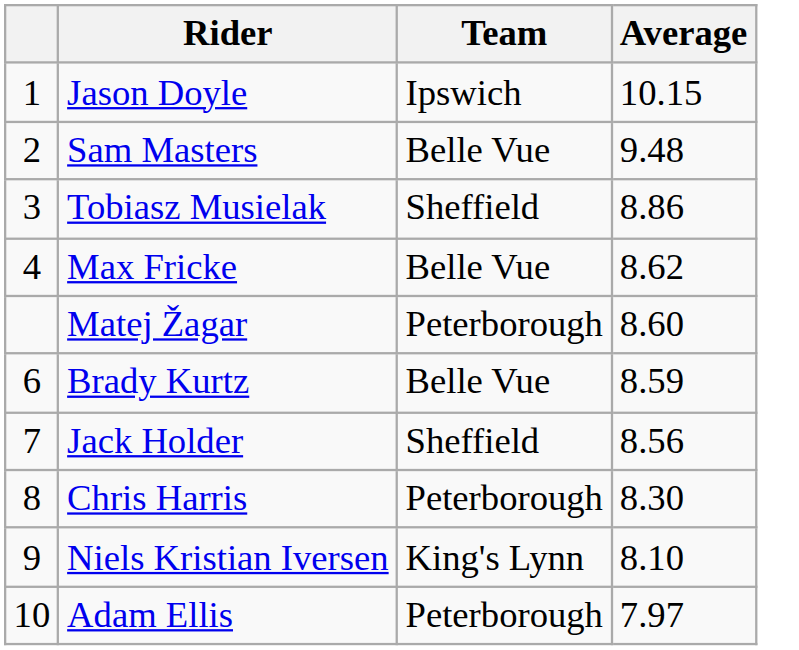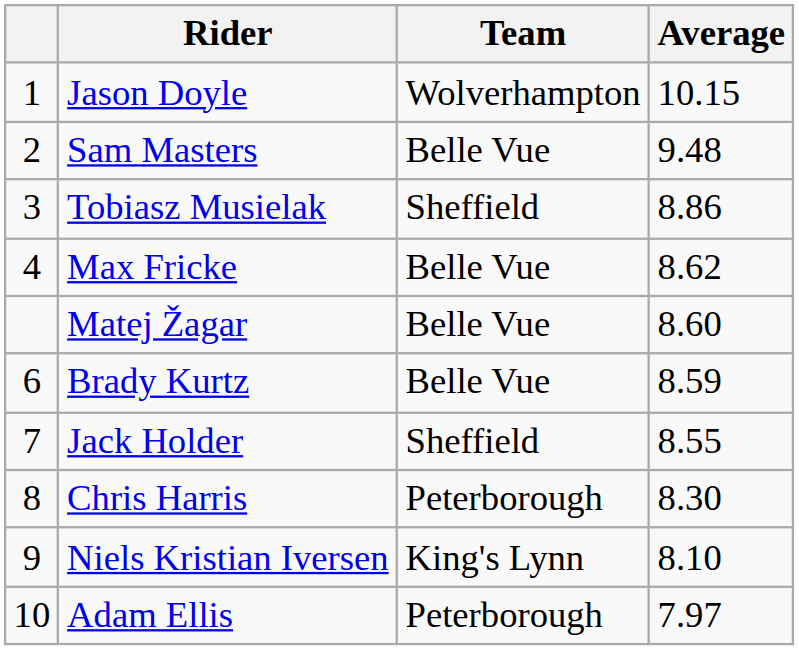 <table class=wikitable>
 <tr>
 <th></th>
 <th>Rider</th>
 <th>Team</th>
 <th>Average</th>
 </tr>
 <tr>
 <td align="center">1</td>
 <td><a href='#'>Jason Doyle</a></td>
-<td>Ipswich</td>
+<td>Wolverhampton</td>
 <td>10.15</td>
 </tr>
 <tr>
 <td align="center">2</td>
 <td><a href='#'>Sam Masters</a></td>
 <td>Belle Vue</td>
 <td>9.48</td>
 </tr>
 <tr>
 <td align="center">3</td>
 <td><a href='#'>Tobiasz Musielak</a></td>
 <td>Sheffield</td>
 <td>8.86</td>
 </tr>
 <tr>
 <td align="center">4</td>
 <td><a href='#'>Max Fricke</a></td>
 <td>Belle Vue</td>
 <td>8.62</td>
 </tr>
 <tr>
 <td align="center"></td>
 <td><a href='#'>Matej Žagar</a></td>
-<td>Peterborough</td>
+<td>Belle Vue</td>
 <td>8.60</td>
 </tr>
 <tr>
 <td align="center">6</td>
 <td><a href='#'>Brady Kurtz</a></td>
 <td>Belle Vue</td>
 <td>8.59</td>
 </tr>
 <tr>
 <td align="center">7</td>
 <td><a href='#'>Jack Holder</a></td>
 <td>Sheffield</td>
-<td>8.56</td>
+<td>8.55</td>
 </tr>
 <tr>
 <td align="center">8</td>
 <td><a href='#'>Chris Harris</a></td>
 <td>Peterborough</td>
 <td>8.30</td>
 </tr>
 <tr>
 <td align="center">9</td>
 <td><a href='#'>Niels Kristian Iversen</a></td>
 <td>King's Lynn</td>
 <td>8.10</td>
 </tr>
 <tr>
 <td align="center">10</td>
 <td><a href='#'>Adam Ellis</a></td>
 <td>Peterborough</td>
 <td>7.97</td>
 </tr>
 </table>
